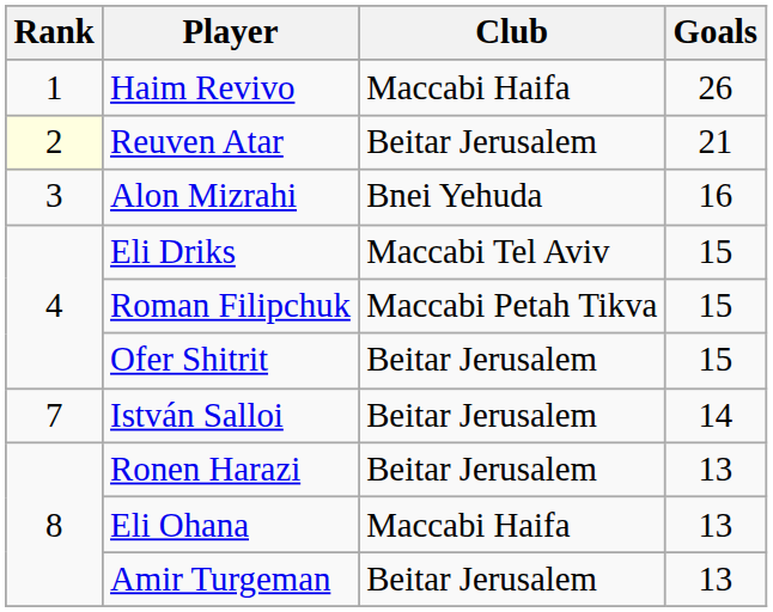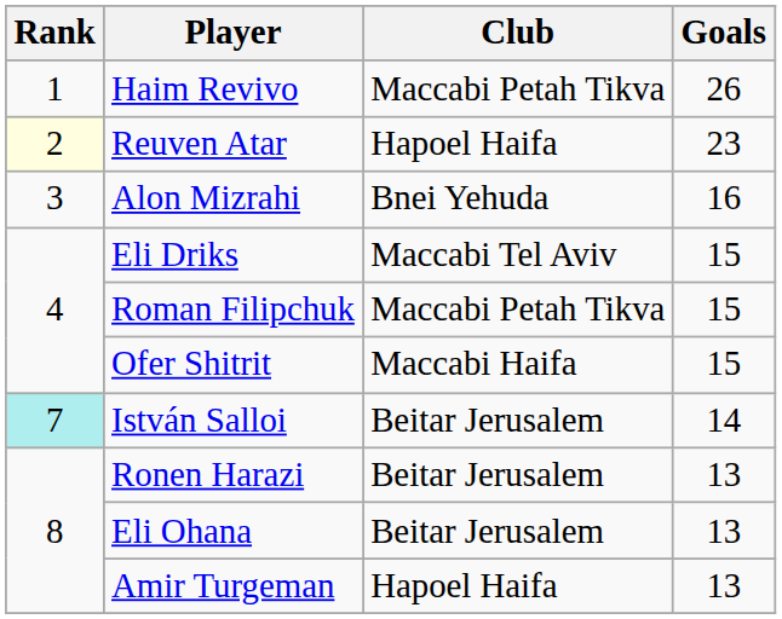 <table class="wikitable">
 <tr>
 <th>Rank</th>
 <th>Player</th>
 <th>Club</th>
 <th>Goals</th>
 </tr>
 <tr>
 <td align="center">1</td>
 <td> <a href='#'>Haim Revivo</a></td>
-<td>Maccabi Haifa</td>
+<td>Maccabi Petah Tikva</td>
 <td align="center">26</td>
 </tr>
 <tr>
 <td align="center" style="background: lightyellow;">2</td>
 <td> <a href='#'>Reuven Atar</a></td>
-<td>Beitar Jerusalem</td>
-<td align="center">21</td>
+<td>Hapoel Haifa</td>
+<td align="center">23</td>
 </tr>
 <tr>
 <td align="center">3</td>
 <td> <a href='#'>Alon Mizrahi</a></td>
 <td>Bnei Yehuda</td>
 <td align="center">16</td>
 </tr>
 <tr>
 <td rowspan="3" align="center">4</td>
 <td> <a href='#'>Eli Driks</a></td>
 <td>Maccabi Tel Aviv</td>
 <td align="center">15</td>
 </tr>
 <tr>
 <td> <a href='#'>Roman Filipchuk</a></td>
 <td>Maccabi Petah Tikva</td>
 <td align="center">15</td>
 </tr>
 <tr>
 <td> <a href='#'>Ofer Shitrit</a></td>
-<td>Beitar Jerusalem</td>
+<td>Maccabi Haifa</td>
 <td align="center">15</td>
 </tr>
 <tr>
-<td align="center">7</td>
+<td align="center" style="background: paleturquoise;">7</td>
 <td> <a href='#'>István Salloi</a></td>
 <td>Beitar Jerusalem</td>
 <td align="center">14</td>
 </tr>
 <tr>
 <td rowspan="3" align="center">8</td>
 <td> <a href='#'>Ronen Harazi</a></td>
 <td>Beitar Jerusalem</td>
 <td align="center">13</td>
 </tr>
 <tr>
 <td> <a href='#'>Eli Ohana</a></td>
-<td>Maccabi Haifa</td>
+<td>Beitar Jerusalem</td>
 <td align="center">13</td>
 </tr>
 <tr>
 <td> <a href='#'>Amir Turgeman</a></td>
-<td>Beitar Jerusalem</td>
+<td>Hapoel Haifa</td>
 <td align="center">13</td>
 </tr>
 </table>
